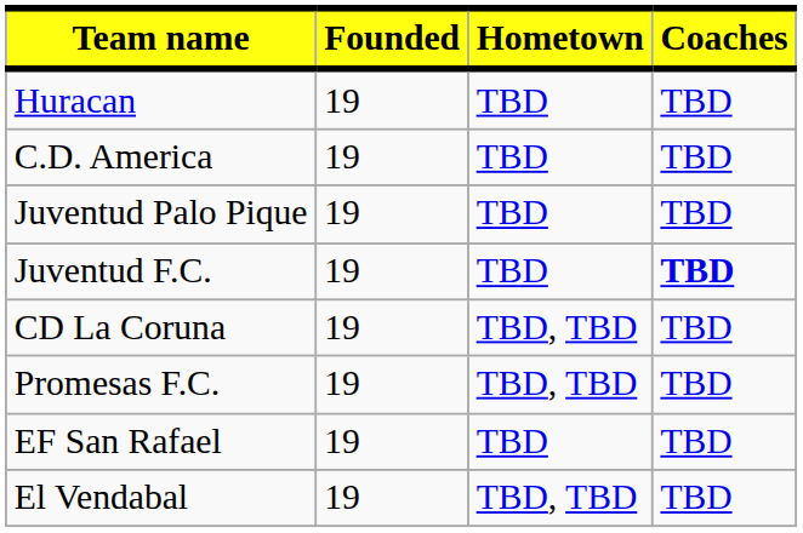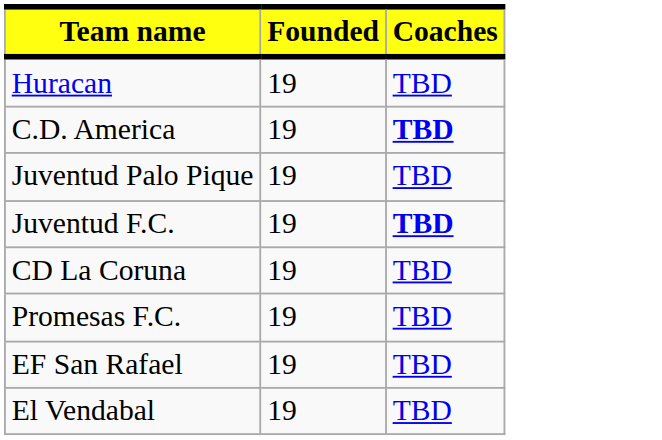 <table class="wikitable">
 <tr>
 <th style="background:#FFFF10; color:black; border-top:black 3px solid; border-bottom:black 3px solid;">Team name</th>
 <th style="background:#FFFF10; color:black; border-top:black 3px solid; border-bottom:black 3px solid;">Founded</th>
-<th style="background:#FFFF10; color:black; border-top:black 3px solid; border-bottom:black 3px solid;">Hometown</th>
 <th style="background:#FFFF10; color:black; border-top:black 3px solid; border-bottom:black 3px solid;">Coaches</th>
 </tr>
 <tr>
 <td><a href='#'>Huracan</a></td>
 <td>19</td>
 <td> <a href='#'>TBD</a></td>
-<td> <a href='#'>TBD</a></td>
 </tr>
 <tr>
 <td>C.D. America</td>
 <td>19</td>
-<td> <a href='#'>TBD</a></td>
-<td> <a href='#'>TBD</a></td>
+<td><strong> <a href='#'>TBD</a></strong></td>
 </tr>
 <tr>
 <td>Juventud Palo Pique</td>
 <td>19</td>
 <td> <a href='#'>TBD</a></td>
-<td> <a href='#'>TBD</a></td>
 </tr>
 <tr>
 <td>Juventud F.C.</td>
 <td>19</td>
-<td> <a href='#'>TBD</a></td>
 <td><strong> <a href='#'>TBD</a></strong></td>
 </tr>
 <tr>
 <td>CD La Coruna</td>
 <td>19</td>
-<td> <a href='#'>TBD</a>, <a href='#'>TBD</a></td>
 <td> <a href='#'>TBD</a></td>
 </tr>
 <tr>
 <td>Promesas F.C.</td>
 <td>19</td>
-<td> <a href='#'>TBD</a>, <a href='#'>TBD</a></td>
 <td> <a href='#'>TBD</a></td>
 </tr>
 <tr>
 <td>EF San Rafael</td>
 <td>19</td>
 <td> <a href='#'>TBD</a></td>
-<td> <a href='#'>TBD</a></td>
 </tr>
 <tr>
 <td>El Vendabal</td>
 <td>19</td>
-<td> <a href='#'>TBD</a>, <a href='#'>TBD</a></td>
 <td> <a href='#'>TBD</a></td>
 </tr>
 </table>
